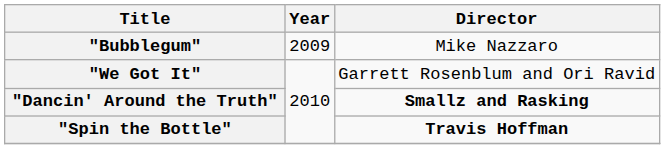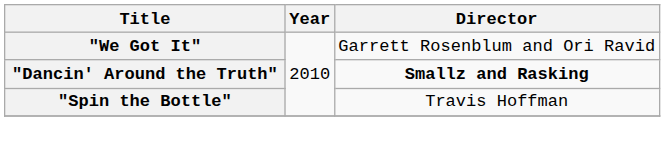 <table class="wikitable plainrowheaders" style="text-align:center;" border="1">
 <tr>
 <th scope="col" style="width:16em;">Title</th>
 <th scope="col">Year</th>
 <th scope="col">Director</th>
-</tr>
-<tr>
-<th scope="row">"Bubblegum"</th>
-<td>2009</td>
-<td>Mike Nazzaro</td>
 </tr>
 <tr>
 <th scope="row">"We Got It"</th>
 <td rowspan="3">2010</td>
 <td>Garrett Rosenblum and Ori Ravid</td>
 </tr>
 <tr>
 <th scope="row">"Dancin' Around the Truth"</th>
 <td><strong>Smallz and Rasking</strong></td>
 </tr>
 <tr>
 <th scope="row">"Spin the Bottle"</th>
-<td><strong>Travis Hoffman</strong></td>
+<td>Travis Hoffman</td>
 </tr>
 <tr>
 </tr>
 </table>
